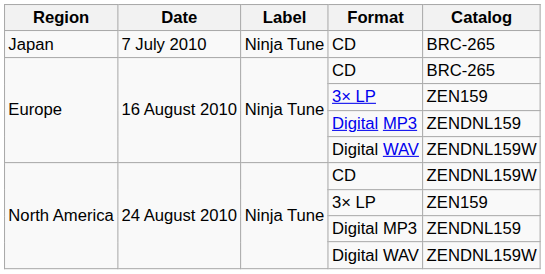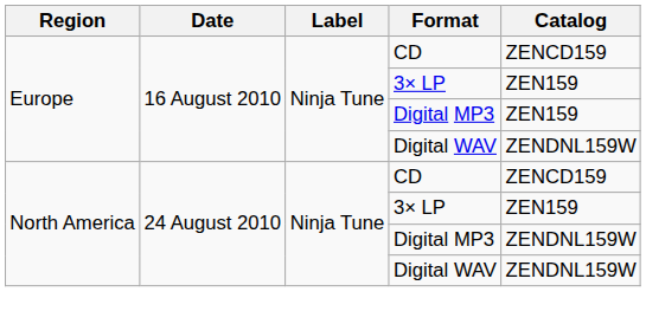 <table class="wikitable">
 <tr>
 <th>Region</th>
 <th>Date</th>
 <th>Label</th>
 <th>Format</th>
 <th>Catalog</th>
 </tr>
 <tr>
-<td>Japan</td>
-<td>7 July 2010</td>
-<td>Ninja Tune</td>
-<td>CD</td>
-<td>BRC-265</td>
-</tr>
-<tr>
 <td rowspan="4">Europe</td>
 <td rowspan="4">16 August 2010</td>
 <td rowspan="4">Ninja Tune</td>
 <td>CD</td>
-<td>BRC-265</td>
+<td>ZENCD159</td>
 </tr>
 <tr>
 <td><a href='#'>3× LP</a></td>
 <td>ZEN159</td>
 </tr>
 <tr>
 <td><a href='#'>Digital</a> <a href='#'>MP3</a></td>
-<td>ZENDNL159</td>
+<td>ZEN159</td>
 </tr>
 <tr>
 <td>Digital <a href='#'>WAV</a></td>
 <td>ZENDNL159W</td>
 </tr>
 <tr>
 <td rowspan="4">North America</td>
 <td rowspan="4">24 August 2010</td>
 <td rowspan="4">Ninja Tune</td>
 <td>CD</td>
-<td>ZENDNL159W</td>
+<td>ZENCD159</td>
 </tr>
 <tr>
 <td>3× LP</td>
 <td>ZEN159</td>
 </tr>
 <tr>
 <td>Digital MP3</td>
-<td>ZENDNL159</td>
+<td>ZENDNL159W</td>
 </tr>
 <tr>
 <td>Digital WAV</td>
 <td>ZENDNL159W</td>
 </tr>
 </table>
